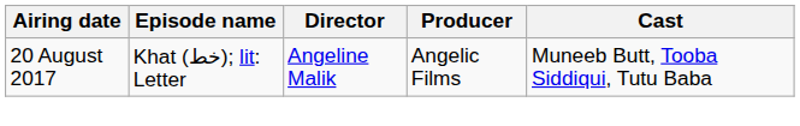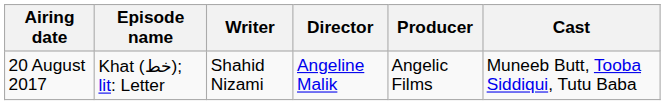 <table class="wikitable plainrowheaders">
 <tr>
 <th>Airing date</th>
 <th>Episode name</th>
+<th>Writer</th>
 <th>Director</th>
 <th>Producer</th>
 <th>Cast</th>
 </tr>
 <tr>
 <td>20 August 2017</td>
 <td>Khat (خط); <a href='#'>lit</a>: Letter</td>
+<td>Shahid Nizami</td>
 <td><a href='#'>Angeline Malik</a></td>
 <td>Angelic Films</td>
 <td>Muneeb Butt, <a href='#'>Tooba Siddiqui</a>, Tutu Baba</td>
 </tr>
 </table>
